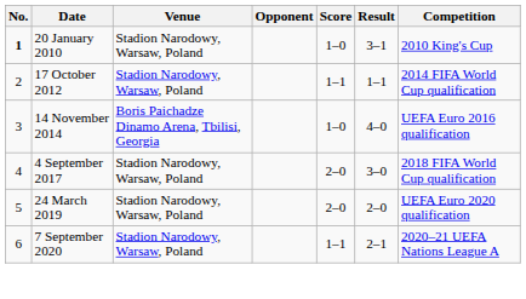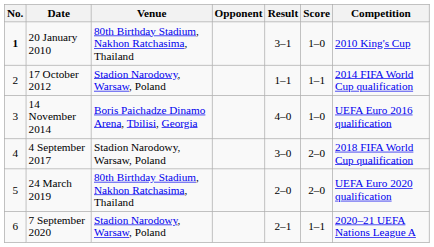 <table class="wikitable sortable">
 <tr>
 <th scope="col">No.</th>
 <th scope="col">Date</th>
 <th scope="col">Venue</th>
 <th scope="col">Opponent</th>
+<th scope="col">Result</th>
 <th scope="col">Score</th>
-<th scope="col">Result</th>
 <th scope="col">Competition</th>
 </tr>
 <tr>
 <td align="center"><strong>1</strong></td>
 <td>20 January 2010</td>
-<td>Stadion Narodowy, Warsaw, Poland</td>
+<td><a href='#'>80th Birthday Stadium</a>, <a href='#'>Nakhon Ratchasima</a>, Thailand</td>
 <td></td>
+<td align="center">3–1</td>
 <td align="center">1–0</td>
-<td align="center">3–1</td>
 <td><a href='#'>2010 King's Cup</a></td>
 </tr>
 <tr>
 <td align="center">2</td>
 <td>17 October 2012</td>
 <td><a href='#'>Stadion Narodowy</a>, <a href='#'>Warsaw</a>, Poland</td>
 <td></td>
 <td align="center">1–1</td>
 <td align="center">1–1</td>
 <td><a href='#'>2014 FIFA World Cup qualification</a></td>
 </tr>
 <tr>
 <td align="center">3</td>
 <td>14 November 2014</td>
 <td><a href='#'>Boris Paichadze Dinamo Arena</a>, <a href='#'>Tbilisi</a>, <a href='#'>Georgia</a></td>
 <td></td>
+<td align="center">4–0</td>
 <td align="center">1–0</td>
-<td align="center">4–0</td>
 <td><a href='#'>UEFA Euro 2016 qualification</a></td>
 </tr>
 <tr>
 <td align="center">4</td>
 <td>4 September 2017</td>
 <td>Stadion Narodowy, Warsaw, Poland</td>
 <td></td>
+<td align="center">3–0</td>
 <td align="center">2–0</td>
-<td align="center">3–0</td>
 <td><a href='#'>2018 FIFA World Cup qualification</a></td>
 </tr>
 <tr>
 <td align="center">5</td>
 <td>24 March 2019</td>
-<td>Stadion Narodowy, Warsaw, Poland</td>
+<td><a href='#'>80th Birthday Stadium</a>, <a href='#'>Nakhon Ratchasima</a>, Thailand</td>
 <td></td>
 <td align="center">2–0</td>
 <td align="center">2–0</td>
 <td><a href='#'>UEFA Euro 2020 qualification</a></td>
 </tr>
 <tr>
 <td align="center">6</td>
 <td>7 September 2020</td>
 <td><a href='#'>Stadion Narodowy</a>, <a href='#'>Warsaw</a>, Poland</td>
 <td></td>
+<td align="center">2–1</td>
 <td align="center">1–1</td>
-<td align="center">2–1</td>
 <td><a href='#'>2020–21 UEFA Nations League A</a></td>
 </tr>
 </table>
